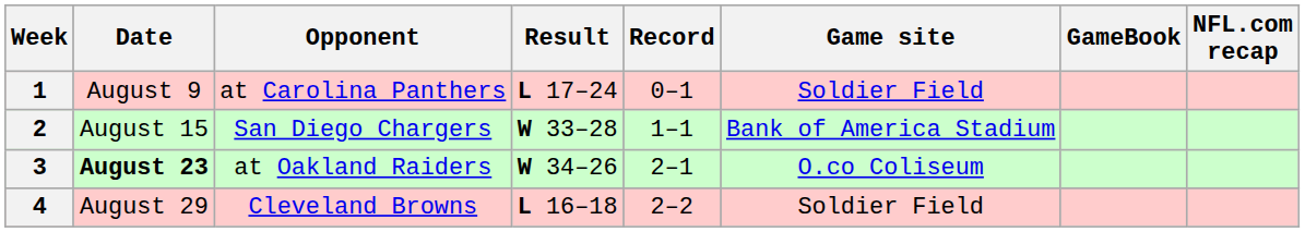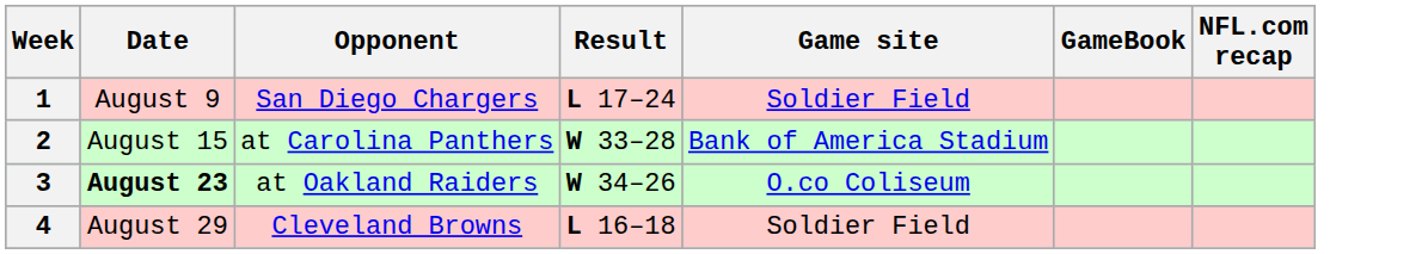 <table class="wikitable" style="align=center">
 <tr>
 <th>Week</th>
 <th>Date</th>
 <th>Opponent</th>
 <th>Result</th>
-<th>Record</th>
 <th>Game site</th>
 <th>GameBook</th>
 <th>NFL.com<br>recap</th>
 </tr>
 <tr style="background:#fcc; text-align:center;">
 <th>1</th>
 <td>August 9</td>
-<td>at <a href='#'>Carolina Panthers</a></td>
+<td><a href='#'>San Diego Chargers</a></td>
 <td><strong>L</strong> 17–24</td>
-<td>0–1</td>
 <td><a href='#'>Soldier Field</a></td>
 <td></td>
 <td></td>
 </tr>
 <tr style="background:#cfc; text-align:center;">
 <th>2</th>
 <td>August 15</td>
-<td><a href='#'>San Diego Chargers</a></td>
+<td>at <a href='#'>Carolina Panthers</a></td>
 <td><strong>W</strong> 33–28</td>
-<td>1–1</td>
 <td><a href='#'>Bank of America Stadium</a></td>
 <td></td>
 <td></td>
 </tr>
 <tr style="background:#cfc; text-align:center;">
 <th>3</th>
 <td><strong>August 23</strong></td>
 <td>at <a href='#'>Oakland Raiders</a></td>
 <td><strong>W</strong> 34–26</td>
-<td>2–1</td>
 <td><a href='#'>O.co Coliseum</a></td>
 <td></td>
 <td></td>
 </tr>
 <tr style="background:#fcc; text-align:center;">
 <th>4</th>
 <td>August 29</td>
 <td><a href='#'>Cleveland Browns</a></td>
 <td><strong>L</strong> 16–18</td>
-<td>2–2</td>
 <td>Soldier Field</td>
 <td></td>
 <td></td>
 </tr>
 </table>
